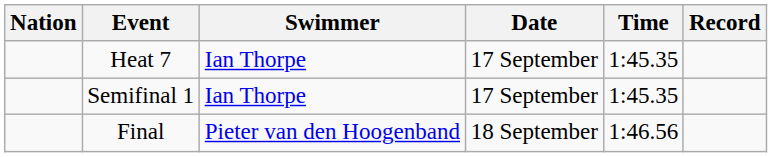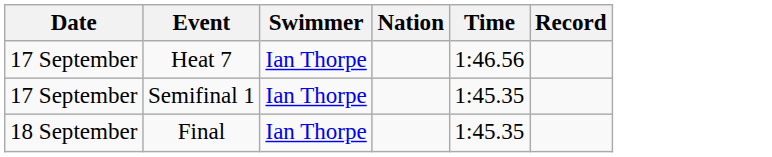 <table class="wikitable" style="text-align:center">
 <tr>
-<th>Nation</th>
+<th>Date</th>
 <th>Event</th>
 <th>Swimmer</th>
-<th>Date</th>
+<th>Nation</th>
 <th>Time</th>
 <th>Record</th>
 </tr>
 <tr>
-<td align=left></td>
+<td>17 September</td>
 <td>Heat 7</td>
 <td align=left><a href='#'>Ian Thorpe</a></td>
+<td align=left></td>
+<td>1:46.56</td>
+<td></td>
+</tr>
+<tr>
 <td>17 September</td>
+<td>Semifinal 1</td>
+<td align=left><a href='#'>Ian Thorpe</a></td>
+<td align=left></td>
 <td>1:45.35</td>
 <td></td>
 </tr>
 <tr>
+<td>18 September</td>
+<td>Final</td>
+<td align=left><a href='#'>Ian Thorpe</a></td>
 <td align=left></td>
-<td>Semifinal 1</td>
-<td align=left><a href='#'>Ian Thorpe</a></td>
-<td>17 September</td>
 <td>1:45.35</td>
 <td></td>
 </tr>
-<tr>
-<td align=left></td>
-<td>Final</td>
-<td align=left><a href='#'>Pieter van den Hoogenband</a></td>
-<td>18 September</td>
-<td>1:46.56</td>
-<td></td>
-</tr>
 </table>
